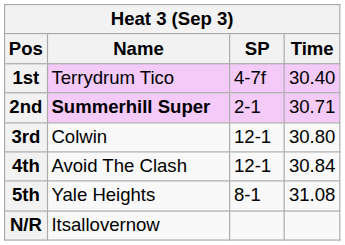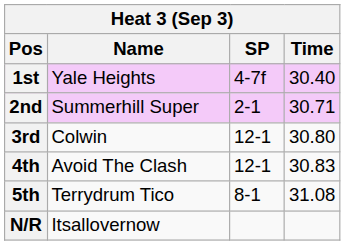 <table class="wikitable">
 <tr>
 <th colspan="6">Heat 3 (Sep 3)</th>
 </tr>
 <tr>
 <th width=20>Pos</th>
 <th width=150>Name</th>
 <th width=40>SP</th>
 <th width=40>Time</th>
 </tr>
 <tr style="background: #f4caf9;">
 <th>1st</th>
-<td>Terrydrum Tico</td>
+<td>Yale Heights</td>
 <td>4-7f</td>
 <td>30.40</td>
 </tr>
 <tr style="background: #f4caf9;">
 <th>2nd</th>
-<td><strong>Summerhill Super</strong></td>
+<td>Summerhill Super</td>
 <td>2-1</td>
 <td>30.71</td>
 </tr>
 <tr>
 <th>3rd</th>
 <td>Colwin</td>
 <td>12-1</td>
 <td>30.80</td>
 </tr>
 <tr>
 <th>4th</th>
 <td>Avoid The Clash</td>
 <td>12-1</td>
-<td>30.84</td>
+<td>30.83</td>
 </tr>
 <tr>
 <th>5th</th>
-<td>Yale Heights</td>
+<td>Terrydrum Tico</td>
 <td>8-1</td>
 <td>31.08</td>
 </tr>
 <tr>
 <th>N/R</th>
 <td>Itsallovernow</td>
 <td></td>
 <td></td>
 </tr>
 </table>
